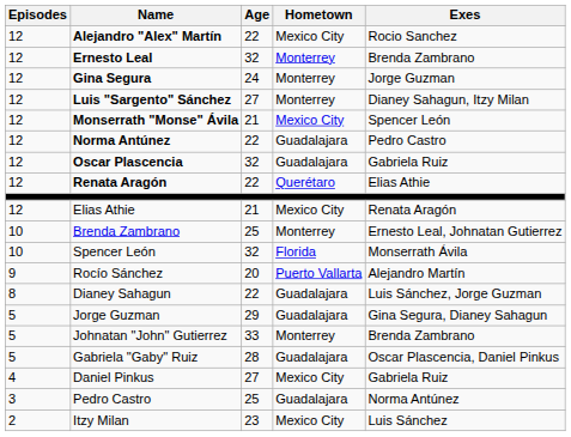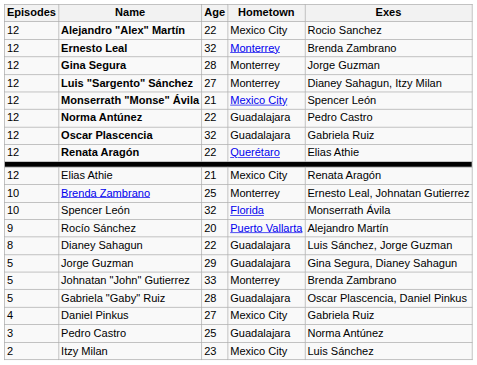 <table class="wikitable sortable">
 <tr>
 <th>Episodes</th>
 <th>Name</th>
 <th>Age</th>
 <th>Hometown</th>
 <th>Exes</th>
 </tr>
 <tr>
 <td>12</td>
 <td><strong>Alejandro "Alex" Martín</strong></td>
 <td>22</td>
 <td>Mexico City</td>
 <td>Rocio Sanchez</td>
 </tr>
 <tr>
 <td>12</td>
 <td><strong>Ernesto Leal</strong></td>
 <td>32</td>
 <td><a href='#'>Monterrey</a></td>
 <td>Brenda Zambrano</td>
 </tr>
 <tr>
 <td>12</td>
 <td><strong>Gina Segura</strong></td>
-<td>24</td>
+<td>28</td>
 <td>Monterrey</td>
 <td>Jorge Guzman</td>
 </tr>
 <tr>
 <td>12</td>
 <td><strong>Luis "Sargento" Sánchez</strong></td>
 <td>27</td>
 <td>Monterrey</td>
 <td>Dianey Sahagun, Itzy Milan</td>
 </tr>
 <tr>
 <td>12</td>
 <td><strong>Monserrath "Monse" Ávila</strong></td>
 <td>21</td>
 <td><a href='#'>Mexico City</a></td>
 <td>Spencer León</td>
 </tr>
 <tr>
 <td>12</td>
 <td><strong>Norma Antúnez</strong></td>
 <td>22</td>
 <td>Guadalajara</td>
 <td>Pedro Castro</td>
 </tr>
 <tr>
 <td>12</td>
 <td><strong>Oscar Plascencia</strong></td>
 <td>32</td>
 <td>Guadalajara</td>
 <td>Gabriela Ruiz</td>
 </tr>
 <tr>
 <td>12</td>
 <td><strong>Renata Aragón</strong></td>
 <td>22</td>
 <td><a href='#'>Querétaro</a></td>
 <td>Elias Athie</td>
 </tr>
 <tr>
 <th colspan="5" style="background:#000000;"></th>
 </tr>
 <tr>
 <td>12</td>
 <td>Elias Athie</td>
 <td>21</td>
 <td>Mexico City</td>
 <td>Renata Aragón</td>
 </tr>
 <tr>
 <td>10</td>
 <td><a href='#'>Brenda Zambrano</a></td>
 <td>25</td>
 <td>Monterrey</td>
 <td>Ernesto Leal, Johnatan Gutierrez</td>
 </tr>
 <tr>
 <td>10</td>
 <td>Spencer León</td>
 <td>32</td>
 <td><a href='#'>Florida</a></td>
 <td>Monserrath Ávila</td>
 </tr>
 <tr>
 <td>9</td>
 <td>Rocío Sánchez</td>
 <td>20</td>
 <td><a href='#'>Puerto Vallarta</a></td>
 <td>Alejandro Martín</td>
 </tr>
 <tr>
 <td>8</td>
 <td>Dianey Sahagun</td>
 <td>22</td>
 <td>Guadalajara</td>
 <td>Luis Sánchez, Jorge Guzman</td>
 </tr>
 <tr>
 <td>5</td>
 <td>Jorge Guzman</td>
 <td>29</td>
 <td>Guadalajara</td>
 <td>Gina Segura, Dianey Sahagun</td>
 </tr>
 <tr>
 <td>5</td>
 <td>Johnatan "John" Gutierrez</td>
 <td>33</td>
 <td>Monterrey</td>
 <td>Brenda Zambrano</td>
 </tr>
 <tr>
 <td>5</td>
 <td>Gabriela "Gaby" Ruiz</td>
 <td>28</td>
 <td>Guadalajara</td>
 <td>Oscar Plascencia, Daniel Pinkus</td>
 </tr>
 <tr>
 <td>4</td>
 <td>Daniel Pinkus</td>
 <td>27</td>
 <td>Mexico City</td>
 <td>Gabriela Ruiz</td>
 </tr>
 <tr>
 <td>3</td>
 <td>Pedro Castro</td>
 <td>25</td>
 <td>Guadalajara</td>
 <td>Norma Antúnez</td>
 </tr>
 <tr>
 <td>2</td>
 <td>Itzy Milan</td>
 <td>23</td>
 <td>Mexico City</td>
 <td>Luis Sánchez</td>
 </tr>
 </table>
